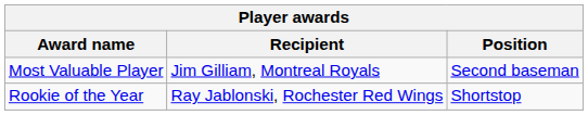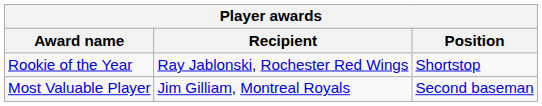 <table class="wikitable">
 <tr>
 <th colspan="3">Player awards</th>
 </tr>
 <tr>
 <th>Award name</th>
 <th>Recipient</th>
 <th>Position</th>
 </tr>
 <tr>
+<td><a href='#'>Rookie of the Year</a></td>
+<td><a href='#'>Ray Jablonski</a>, <a href='#'>Rochester Red Wings</a></td>
+<td><a href='#'>Shortstop</a></td>
+</tr>
+<tr>
 <td><a href='#'>Most Valuable Player</a></td>
 <td><a href='#'>Jim Gilliam</a>, <a href='#'>Montreal Royals</a></td>
 <td><a href='#'>Second baseman</a></td>
 </tr>
-<tr>
-<td><a href='#'>Rookie of the Year</a></td>
-<td><a href='#'>Ray Jablonski</a>, <a href='#'>Rochester Red Wings</a></td>
-<td><a href='#'>Shortstop</a></td>
-</tr>
 </table>
